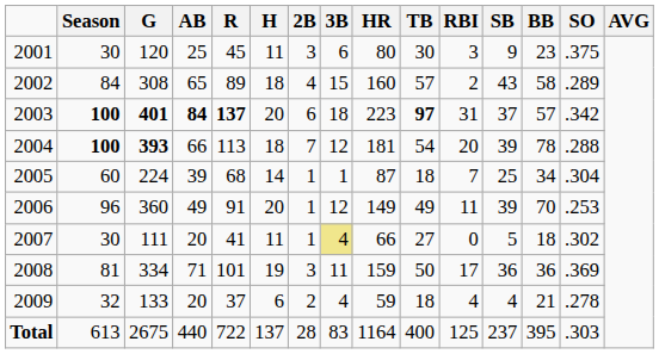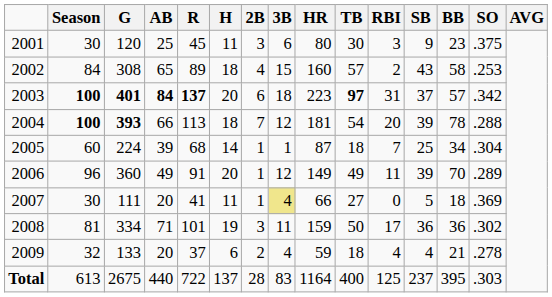 <table class="wikitable sortable"  style="margin: 0px">
 <tr>
 <td></td>
 <th>Season</th>
 <th>G</th>
 <th>AB</th>
 <th>R</th>
 <th>H</th>
 <th>2B</th>
 <th>3B</th>
 <th>HR</th>
 <th>TB</th>
 <th>RBI</th>
 <th>SB</th>
 <th>BB</th>
 <th>SO</th>
 <th>AVG</th>
 </tr>
 <tr align="right">
 <td>2001</td>
 <td>30</td>
 <td>120</td>
 <td>25</td>
 <td>45</td>
 <td>11</td>
 <td>3</td>
 <td>6</td>
 <td>80</td>
 <td>30</td>
 <td>3</td>
 <td>9</td>
 <td>23</td>
 <td>.375</td>
 </tr>
 <tr align="right">
 <td>2002</td>
 <td>84</td>
 <td>308</td>
 <td>65</td>
 <td>89</td>
 <td>18</td>
 <td>4</td>
 <td>15</td>
 <td>160</td>
 <td>57</td>
 <td>2</td>
 <td>43</td>
 <td>58</td>
-<td>.289</td>
+<td>.253</td>
 </tr>
 <tr align="right">
 <td>2003</td>
 <td><strong>100</strong></td>
 <td><strong>401</strong></td>
 <td><strong>84</strong></td>
 <td><strong>137</strong></td>
 <td>20</td>
 <td>6</td>
 <td>18</td>
 <td>223</td>
 <td><strong>97</strong></td>
 <td>31</td>
 <td>37</td>
 <td>57</td>
 <td>.342</td>
 </tr>
 <tr align="right">
 <td>2004</td>
 <td><strong>100</strong></td>
 <td><strong>393</strong></td>
 <td>66</td>
 <td>113</td>
 <td>18</td>
 <td>7</td>
 <td>12</td>
 <td>181</td>
 <td>54</td>
 <td>20</td>
 <td>39</td>
 <td>78</td>
 <td>.288</td>
 </tr>
 <tr align="right">
 <td>2005</td>
 <td>60</td>
 <td>224</td>
 <td>39</td>
 <td>68</td>
 <td>14</td>
 <td>1</td>
 <td>1</td>
 <td>87</td>
 <td>18</td>
 <td>7</td>
 <td>25</td>
 <td>34</td>
 <td>.304</td>
 </tr>
 <tr align="right">
 <td>2006</td>
 <td>96</td>
 <td>360</td>
 <td>49</td>
 <td>91</td>
 <td>20</td>
 <td>1</td>
 <td>12</td>
 <td>149</td>
 <td>49</td>
 <td>11</td>
 <td>39</td>
 <td>70</td>
-<td>.253</td>
+<td>.289</td>
 </tr>
 <tr align="right">
 <td>2007</td>
 <td>30</td>
 <td>111</td>
 <td>20</td>
 <td>41</td>
 <td>11</td>
 <td>1</td>
 <td style="background: khaki;">4</td>
 <td>66</td>
 <td>27</td>
 <td>0</td>
 <td>5</td>
 <td>18</td>
-<td>.302</td>
+<td>.369</td>
 </tr>
 <tr align="right">
 <td>2008</td>
 <td>81</td>
 <td>334</td>
 <td>71</td>
 <td>101</td>
 <td>19</td>
 <td>3</td>
 <td>11</td>
 <td>159</td>
 <td>50</td>
 <td>17</td>
 <td>36</td>
 <td>36</td>
-<td>.369</td>
+<td>.302</td>
 </tr>
 <tr align="right">
 <td>2009</td>
 <td>32</td>
 <td>133</td>
 <td>20</td>
 <td>37</td>
 <td>6</td>
 <td>2</td>
 <td>4</td>
 <td>59</td>
 <td>18</td>
 <td>4</td>
 <td>4</td>
 <td>21</td>
 <td>.278</td>
 </tr>
 <tr align="right">
 <td><strong>Total</strong></td>
 <td>613</td>
 <td>2675</td>
 <td>440</td>
 <td>722</td>
 <td>137</td>
 <td>28</td>
 <td>83</td>
 <td>1164</td>
 <td>400</td>
 <td>125</td>
 <td>237</td>
 <td>395</td>
 <td>.303</td>
 </tr>
 </table>
